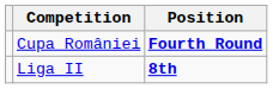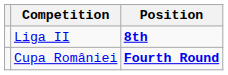 <table class="wikitable">
 <tr>
 <th></th>
 <th>Competition</th>
 <th>Position</th>
 </tr>
 <tr>
 <td></td>
+<td><a href='#'>Liga II</a></td>
+<td><strong><a href='#'>8th</a></strong></td>
+</tr>
+<tr>
+<td></td>
 <td><a href='#'>Cupa României</a></td>
 <td><strong><a href='#'>Fourth Round</a></strong></td>
 </tr>
-<tr>
-<td></td>
-<td><a href='#'>Liga II</a></td>
-<td><strong><a href='#'>8th</a></strong></td>
-</tr>
 </table>
